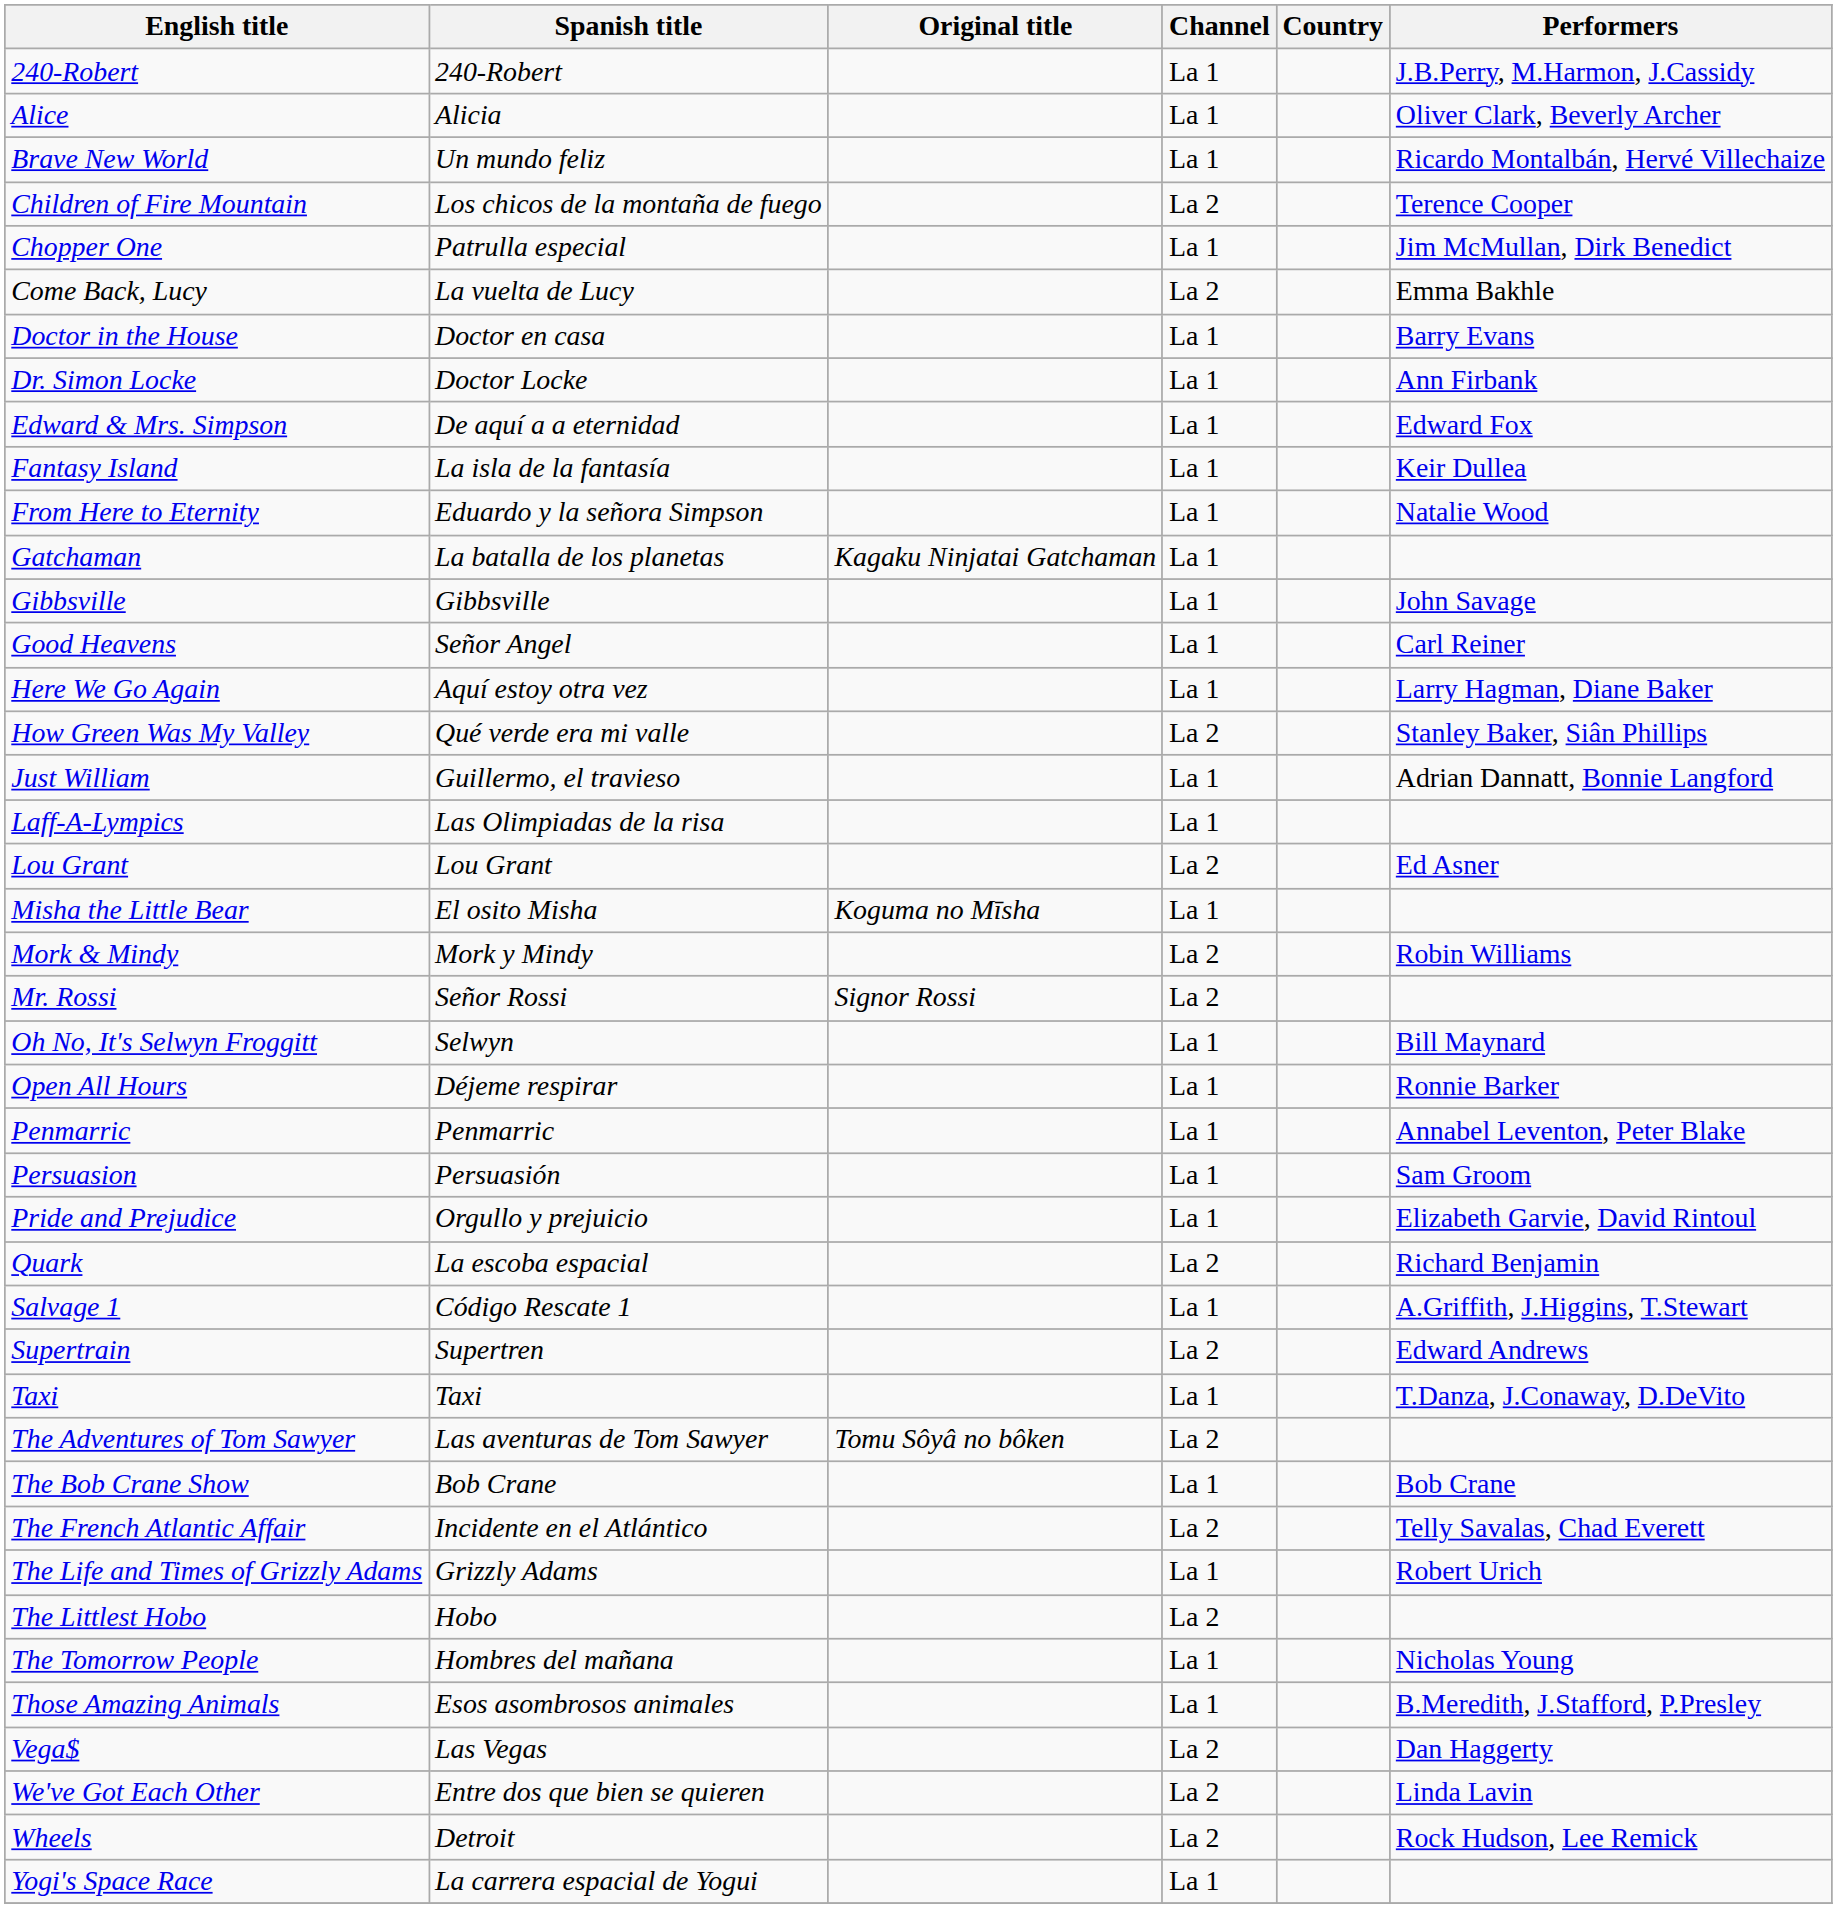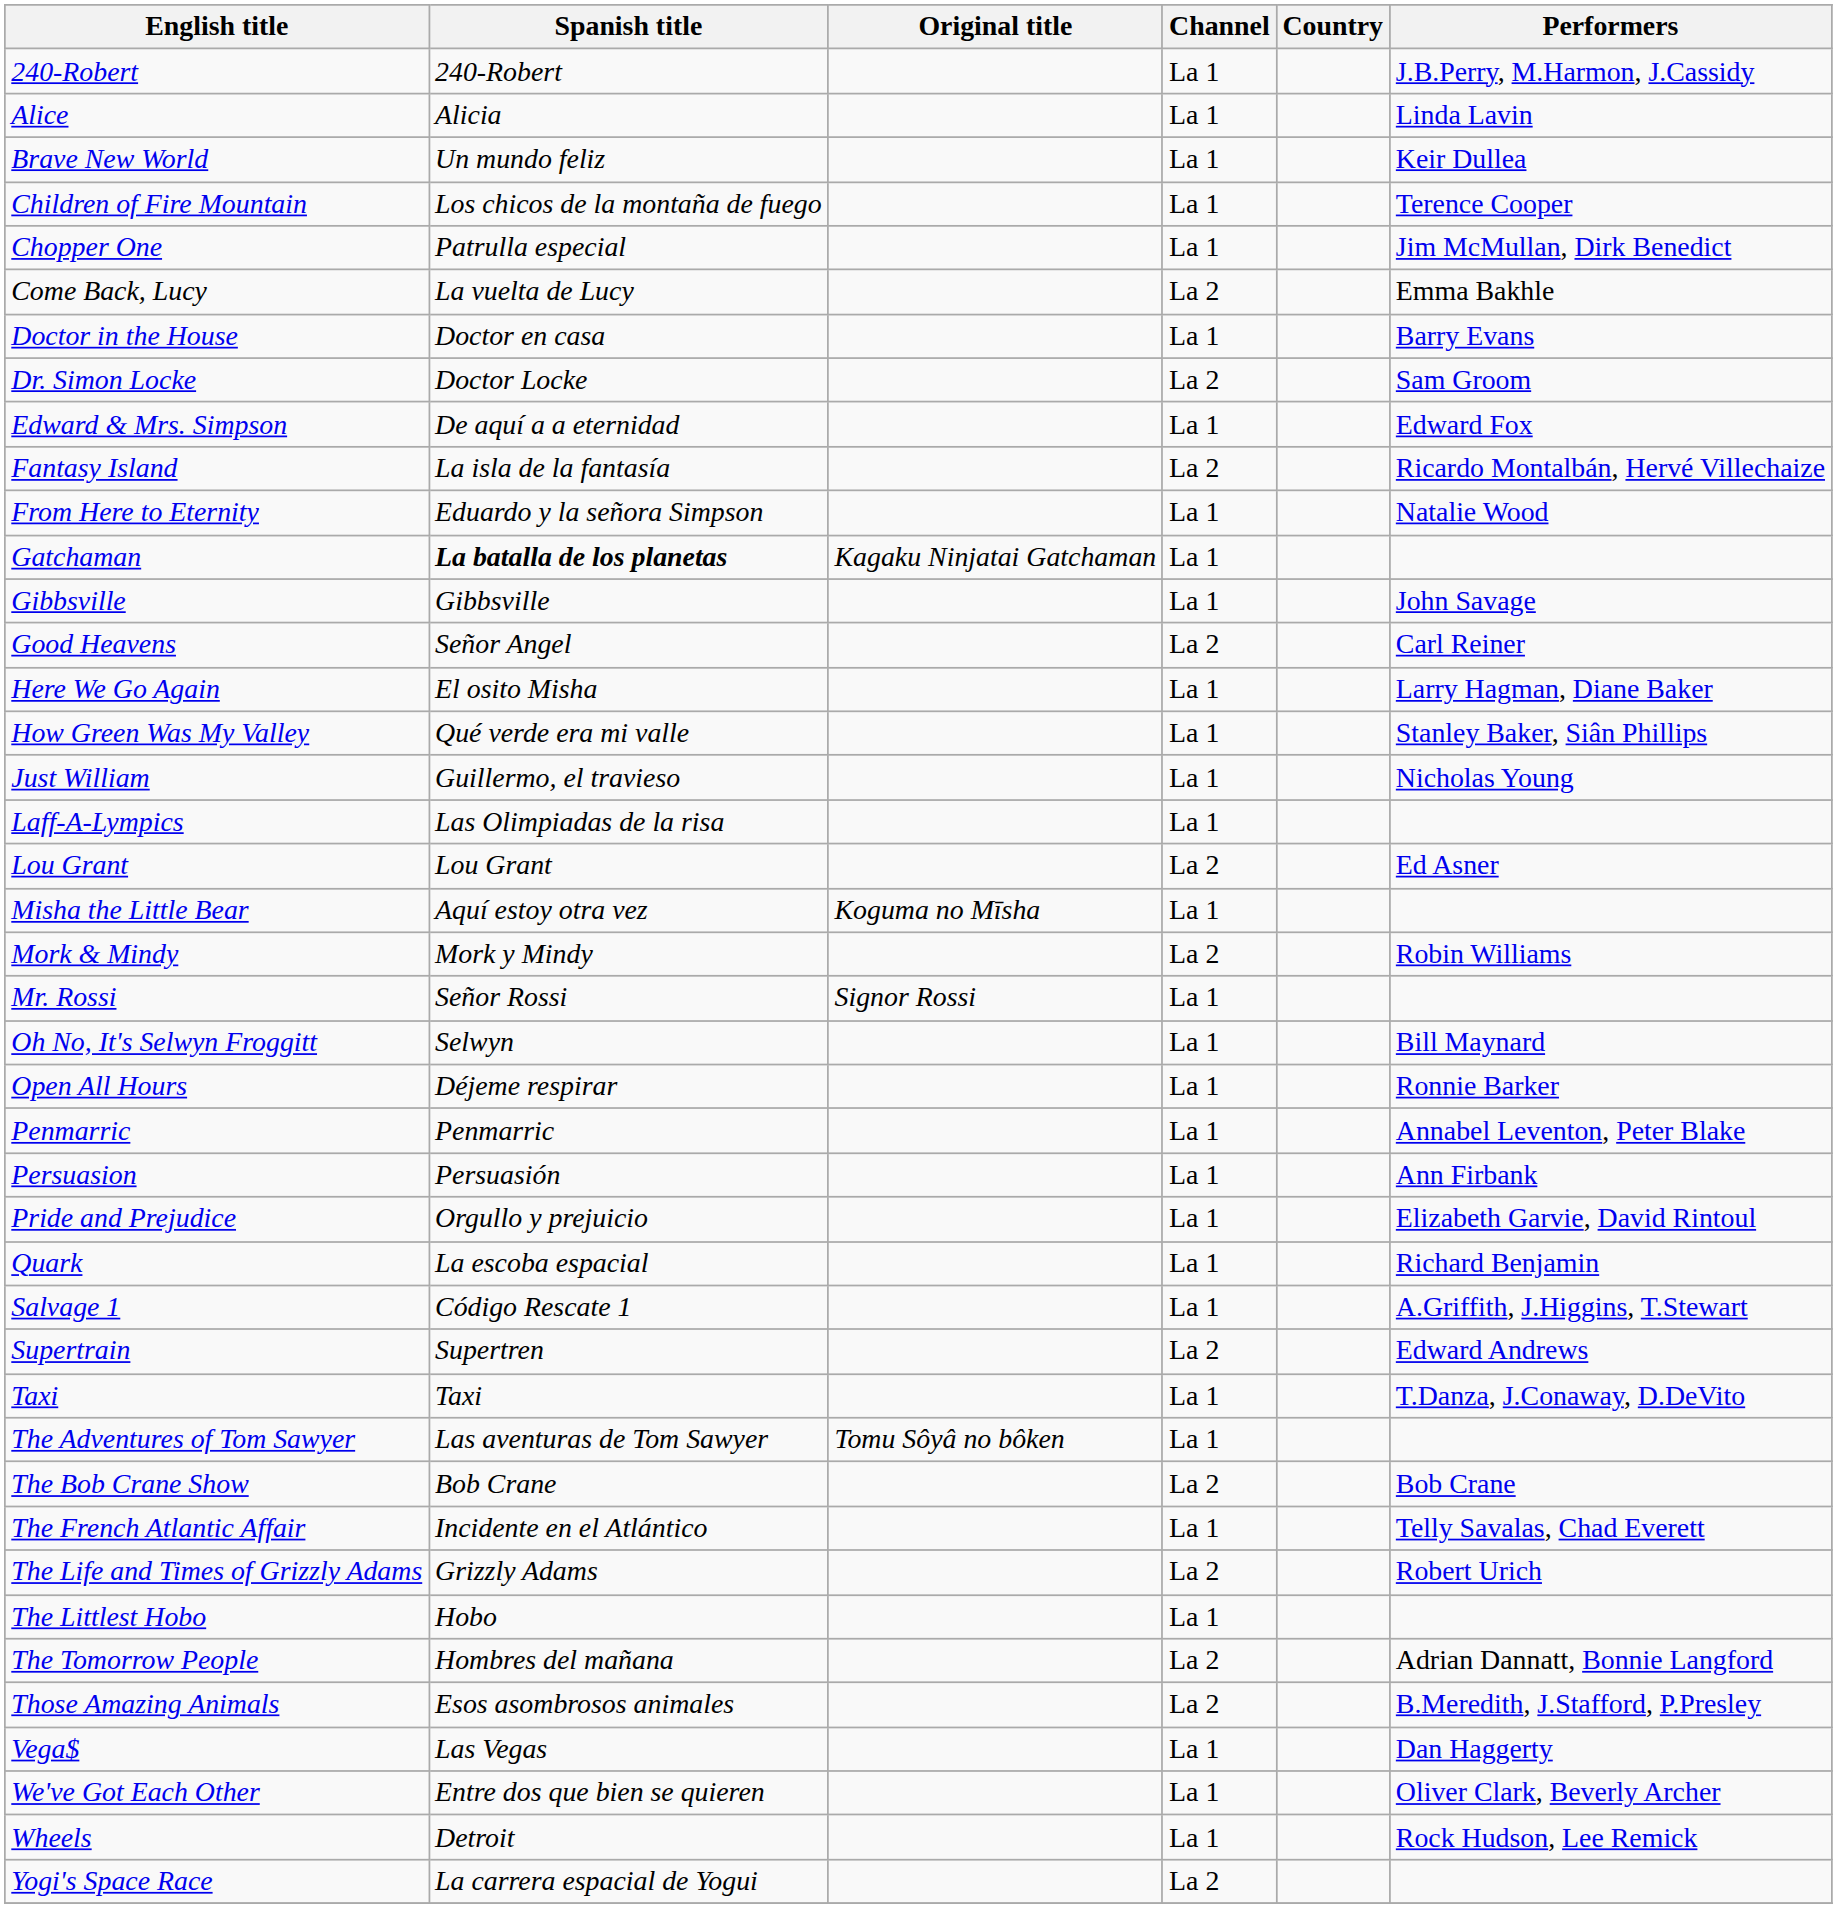 <table class="wikitable sortable">
 <tr bgcolor="#ececec" valign=top>
 <th>English title</th>
 <th>Spanish title</th>
 <th>Original title</th>
 <th>Channel</th>
 <th>Country</th>
 <th>Performers</th>
 </tr>
 <tr>
 <td><em><a href='#'>240-Robert</a></em></td>
 <td><em>240-Robert</em></td>
 <td></td>
 <td>La 1</td>
 <td></td>
 <td><a href='#'>J.B.Perry</a>, <a href='#'>M.Harmon</a>, <a href='#'>J.Cassidy</a></td>
 </tr>
 <tr>
 <td><em><a href='#'>Alice</a></em></td>
 <td><em>Alicia</em></td>
 <td></td>
 <td>La 1</td>
 <td></td>
-<td><a href='#'>Oliver Clark</a>, <a href='#'>Beverly Archer</a></td>
+<td><a href='#'>Linda Lavin</a></td>
 </tr>
 <tr>
 <td><em><a href='#'>Brave New World</a></em></td>
 <td><em>Un mundo feliz</em></td>
 <td></td>
 <td>La 1</td>
 <td></td>
-<td><a href='#'>Ricardo Montalbán</a>, <a href='#'>Hervé Villechaize</a></td>
+<td><a href='#'>Keir Dullea</a></td>
 </tr>
 <tr>
 <td><em><a href='#'>Children of Fire Mountain</a></em></td>
 <td><em>Los chicos de la montaña de fuego</em></td>
 <td></td>
-<td>La 2</td>
+<td>La 1</td>
 <td></td>
 <td><a href='#'>Terence Cooper</a></td>
 </tr>
 <tr>
 <td><em><a href='#'>Chopper One</a></em></td>
 <td><em>Patrulla especial</em></td>
 <td></td>
 <td>La 1</td>
 <td></td>
 <td><a href='#'>Jim McMullan</a>, <a href='#'>Dirk Benedict</a></td>
 </tr>
 <tr>
 <td><em>Come Back, Lucy</em></td>
 <td><em>La vuelta de Lucy</em></td>
 <td></td>
 <td>La 2</td>
 <td></td>
 <td>Emma Bakhle</td>
 </tr>
 <tr>
 <td><em><a href='#'>Doctor in the House</a></em></td>
 <td><em>Doctor en casa</em></td>
 <td></td>
 <td>La 1</td>
 <td></td>
 <td><a href='#'>Barry Evans</a></td>
 </tr>
 <tr>
 <td><em><a href='#'>Dr. Simon Locke</a></em></td>
 <td><em>Doctor Locke</em></td>
 <td></td>
-<td>La 1</td>
+<td>La 2</td>
 <td></td>
-<td><a href='#'>Ann Firbank</a></td>
+<td><a href='#'>Sam Groom</a></td>
 </tr>
 <tr>
 <td><em><a href='#'>Edward & Mrs. Simpson</a></em></td>
 <td><em>De aquí a a eternidad</em></td>
 <td></td>
 <td>La 1</td>
 <td></td>
 <td><a href='#'>Edward Fox</a></td>
 </tr>
 <tr>
 <td><em><a href='#'>Fantasy Island</a></em></td>
 <td><em> La isla de la fantasía</em></td>
 <td></td>
-<td>La 1</td>
+<td>La 2</td>
 <td></td>
-<td><a href='#'>Keir Dullea</a></td>
+<td><a href='#'>Ricardo Montalbán</a>, <a href='#'>Hervé Villechaize</a></td>
 </tr>
 <tr>
 <td><em><a href='#'>From Here to Eternity</a></em></td>
 <td><em>Eduardo y la señora Simpson</em></td>
 <td></td>
 <td>La 1</td>
 <td></td>
 <td><a href='#'>Natalie Wood</a></td>
 </tr>
 <tr>
 <td><em><a href='#'>Gatchaman</a></em></td>
-<td><em>La batalla de los planetas</em></td>
+<td><strong><em>La batalla de los planetas</em></strong></td>
 <td><em>Kagaku Ninjatai Gatchaman</em></td>
 <td>La 1</td>
 <td></td>
 <td></td>
 </tr>
 <tr>
 <td><em><a href='#'>Gibbsville</a></em></td>
 <td><em>Gibbsville</em></td>
 <td></td>
 <td>La 1</td>
 <td></td>
 <td><a href='#'>John Savage</a></td>
 </tr>
 <tr>
 <td><em><a href='#'>Good Heavens</a></em></td>
 <td><em>Señor Angel</em></td>
 <td></td>
-<td>La 1</td>
+<td>La 2</td>
 <td></td>
 <td><a href='#'>Carl Reiner</a></td>
 </tr>
 <tr>
 <td><em><a href='#'>Here We Go Again</a></em></td>
-<td><em>Aquí estoy otra vez</em></td>
+<td><em>El osito Misha</em></td>
 <td></td>
 <td>La 1</td>
 <td></td>
 <td><a href='#'>Larry Hagman</a>, <a href='#'>Diane Baker</a></td>
 </tr>
 <tr>
 <td><em><a href='#'>How Green Was My Valley</a></em></td>
 <td><em>Qué verde era mi valle</em></td>
 <td></td>
-<td>La 2</td>
+<td>La 1</td>
 <td></td>
 <td><a href='#'>Stanley Baker</a>,  <a href='#'>Siân Phillips</a></td>
 </tr>
 <tr>
 <td><em><a href='#'>Just William</a></em></td>
 <td><em>Guillermo, el travieso</em></td>
 <td></td>
 <td>La 1</td>
 <td></td>
-<td>Adrian Dannatt, <a href='#'>Bonnie Langford</a></td>
+<td><a href='#'>Nicholas Young</a></td>
 </tr>
 <tr>
 <td><em><a href='#'>Laff-A-Lympics</a></em></td>
 <td><em>Las Olimpiadas de la risa</em></td>
 <td></td>
 <td>La 1</td>
 <td></td>
 <td></td>
 </tr>
 <tr>
 <td><em><a href='#'>Lou Grant</a></em></td>
 <td><em>Lou Grant</em></td>
 <td></td>
 <td>La 2</td>
 <td></td>
 <td><a href='#'>Ed Asner</a></td>
 </tr>
 <tr>
 <td><em><a href='#'>Misha the Little Bear</a></em></td>
-<td><em>El osito Misha</em></td>
+<td><em>Aquí estoy otra vez</em></td>
 <td><em>Koguma no Mīsha</em></td>
 <td>La 1</td>
 <td></td>
 <td></td>
 </tr>
 <tr>
 <td><em><a href='#'>Mork & Mindy</a></em></td>
 <td><em>Mork y Mindy</em></td>
 <td></td>
 <td>La 2</td>
 <td></td>
 <td><a href='#'>Robin Williams</a></td>
 </tr>
 <tr>
 <td><em><a href='#'>Mr. Rossi</a></em></td>
 <td><em>Señor Rossi</em></td>
 <td><em>Signor Rossi</em></td>
-<td>La 2</td>
+<td>La 1</td>
 <td></td>
 <td></td>
 </tr>
 <tr>
 <td><em><a href='#'>Oh No, It's Selwyn Froggitt</a></em></td>
 <td><em>Selwyn</em></td>
 <td></td>
 <td>La 1</td>
 <td></td>
 <td><a href='#'>Bill Maynard</a></td>
 </tr>
 <tr>
 <td><em><a href='#'>Open All Hours</a></em></td>
 <td><em>Déjeme respirar</em></td>
 <td></td>
 <td>La 1</td>
 <td></td>
 <td><a href='#'>Ronnie Barker</a></td>
 </tr>
 <tr>
 <td><em><a href='#'>Penmarric</a></em></td>
 <td><em>Penmarric</em></td>
 <td></td>
 <td>La 1</td>
 <td></td>
 <td><a href='#'>Annabel Leventon</a>, <a href='#'>Peter Blake</a></td>
 </tr>
 <tr>
 <td><em><a href='#'>Persuasion</a></em></td>
 <td><em>Persuasión</em></td>
 <td></td>
 <td>La 1</td>
 <td></td>
-<td><a href='#'>Sam Groom</a></td>
+<td><a href='#'>Ann Firbank</a></td>
 </tr>
 <tr>
 <td><em><a href='#'>Pride and Prejudice</a></em></td>
 <td><em>Orgullo y prejuicio</em></td>
 <td></td>
 <td>La 1</td>
 <td></td>
 <td><a href='#'>Elizabeth Garvie</a>, <a href='#'>David Rintoul</a></td>
 </tr>
 <tr>
 <td><em><a href='#'>Quark</a></em></td>
 <td><em>La escoba espacial</em></td>
 <td></td>
-<td>La 2</td>
+<td>La 1</td>
 <td></td>
 <td><a href='#'>Richard Benjamin</a></td>
 </tr>
 <tr>
 <td><em><a href='#'>Salvage 1</a></em></td>
 <td><em>Código Rescate 1</em></td>
 <td></td>
 <td>La 1</td>
 <td></td>
 <td><a href='#'>A.Griffith</a>, <a href='#'>J.Higgins</a>, <a href='#'>T.Stewart</a></td>
 </tr>
 <tr>
 <td><em><a href='#'>Supertrain</a></em></td>
 <td><em>Supertren</em></td>
 <td></td>
 <td>La 2</td>
 <td></td>
 <td><a href='#'>Edward Andrews</a></td>
 </tr>
 <tr>
 <td><em><a href='#'>Taxi</a></em></td>
 <td><em>Taxi</em></td>
 <td></td>
 <td>La 1</td>
 <td></td>
 <td><a href='#'>T.Danza</a>, <a href='#'>J.Conaway</a>, <a href='#'>D.DeVito</a></td>
 </tr>
 <tr>
 <td><em><a href='#'>The Adventures of Tom Sawyer</a></em></td>
 <td><em>Las aventuras de Tom Sawyer</em></td>
 <td><em>Tomu Sôyâ no bôken</em></td>
-<td>La 2</td>
+<td>La 1</td>
 <td></td>
 <td></td>
 </tr>
 <tr>
 <td><em><a href='#'>The Bob Crane Show</a></em></td>
 <td><em>Bob Crane</em></td>
 <td></td>
-<td>La 1</td>
+<td>La 2</td>
 <td></td>
 <td><a href='#'>Bob Crane</a></td>
 </tr>
 <tr>
 <td><em><a href='#'>The French Atlantic Affair</a></em></td>
 <td><em>Incidente en el Atlántico</em></td>
 <td></td>
-<td>La 2</td>
+<td>La 1</td>
 <td></td>
 <td><a href='#'>Telly Savalas</a>, <a href='#'>Chad Everett</a></td>
 </tr>
 <tr>
 <td><em><a href='#'>The Life and Times of Grizzly Adams</a></em></td>
 <td><em>Grizzly Adams</em></td>
 <td></td>
-<td>La 1</td>
+<td>La 2</td>
 <td></td>
 <td><a href='#'>Robert Urich</a></td>
 </tr>
 <tr>
 <td><em><a href='#'>The Littlest Hobo</a></em></td>
 <td><em>Hobo</em></td>
 <td></td>
-<td>La 2</td>
+<td>La 1</td>
 <td></td>
 <td></td>
 </tr>
 <tr>
 <td><em><a href='#'>The Tomorrow People</a></em></td>
 <td><em>Hombres del mañana</em></td>
 <td></td>
-<td>La 1</td>
+<td>La 2</td>
 <td></td>
-<td><a href='#'>Nicholas Young</a></td>
+<td>Adrian Dannatt, <a href='#'>Bonnie Langford</a></td>
 </tr>
 <tr>
 <td><em><a href='#'>Those Amazing Animals</a></em></td>
 <td><em>Esos asombrosos animales</em></td>
 <td></td>
-<td>La 1</td>
+<td>La 2</td>
 <td></td>
 <td><a href='#'>B.Meredith</a>, <a href='#'>J.Stafford</a>, <a href='#'>P.Presley</a></td>
 </tr>
 <tr>
 <td><em><a href='#'>Vega$</a></em></td>
 <td><em>Las Vegas</em></td>
 <td></td>
-<td>La 2</td>
+<td>La 1</td>
 <td></td>
 <td><a href='#'>Dan Haggerty</a></td>
 </tr>
 <tr>
 <td><em><a href='#'>We've Got Each Other</a></em></td>
 <td><em> Entre dos que bien se quieren</em></td>
 <td></td>
-<td>La 2</td>
+<td>La 1</td>
 <td></td>
-<td><a href='#'>Linda Lavin</a></td>
+<td><a href='#'>Oliver Clark</a>, <a href='#'>Beverly Archer</a></td>
 </tr>
 <tr>
 <td><em><a href='#'>Wheels</a></em></td>
 <td><em>Detroit</em></td>
 <td></td>
-<td>La 2</td>
+<td>La 1</td>
 <td></td>
 <td><a href='#'>Rock Hudson</a>, <a href='#'>Lee Remick</a></td>
 </tr>
 <tr>
 <td><em><a href='#'>Yogi's Space Race</a></em></td>
 <td><em>La carrera espacial de Yogui</em></td>
 <td></td>
-<td>La 1</td>
+<td>La 2</td>
 <td></td>
 <td></td>
 </tr>
 <tr>
 </tr>
 </table>
